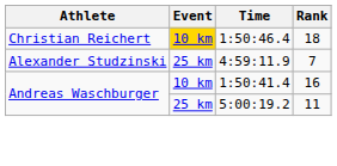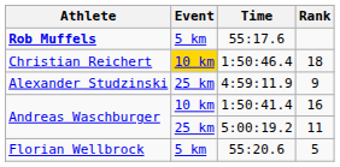 <table class="wikitable" style="font-size:90%;">
 <tr>
 <th>Athlete</th>
 <th>Event</th>
 <th>Time</th>
 <th>Rank</th>
+</tr>
+<tr align=center>
+<td align=left><strong><a href='#'>Rob Muffels</a></strong></td>
+<td align=left><a href='#'>5 km</a></td>
+<td>55:17.6</td>
+<td></td>
 </tr>
 <tr align=center>
 <td align=left><a href='#'>Christian Reichert</a></td>
 <td align=left style="background: gold;"><a href='#'>10 km</a></td>
 <td>1:50:46.4</td>
 <td>18</td>
 </tr>
 <tr align=center>
 <td align=left><a href='#'>Alexander Studzinski</a></td>
 <td align=left><a href='#'>25 km</a></td>
 <td>4:59:11.9</td>
-<td>7</td>
+<td>9</td>
 </tr>
 <tr align=center>
 <td align=left rowspan=2><a href='#'>Andreas Waschburger</a></td>
 <td align=left><a href='#'>10 km</a></td>
 <td>1:50:41.4</td>
 <td>16</td>
 </tr>
 <tr align=center>
 <td align=left><a href='#'>25 km</a></td>
 <td>5:00:19.2</td>
 <td>11</td>
 </tr>
+<tr align=center>
+<td align=left><a href='#'>Florian Wellbrock</a></td>
+<td align=left><a href='#'>5 km</a></td>
+<td>55:20.6</td>
+<td>5</td>
+</tr>
 </table>
